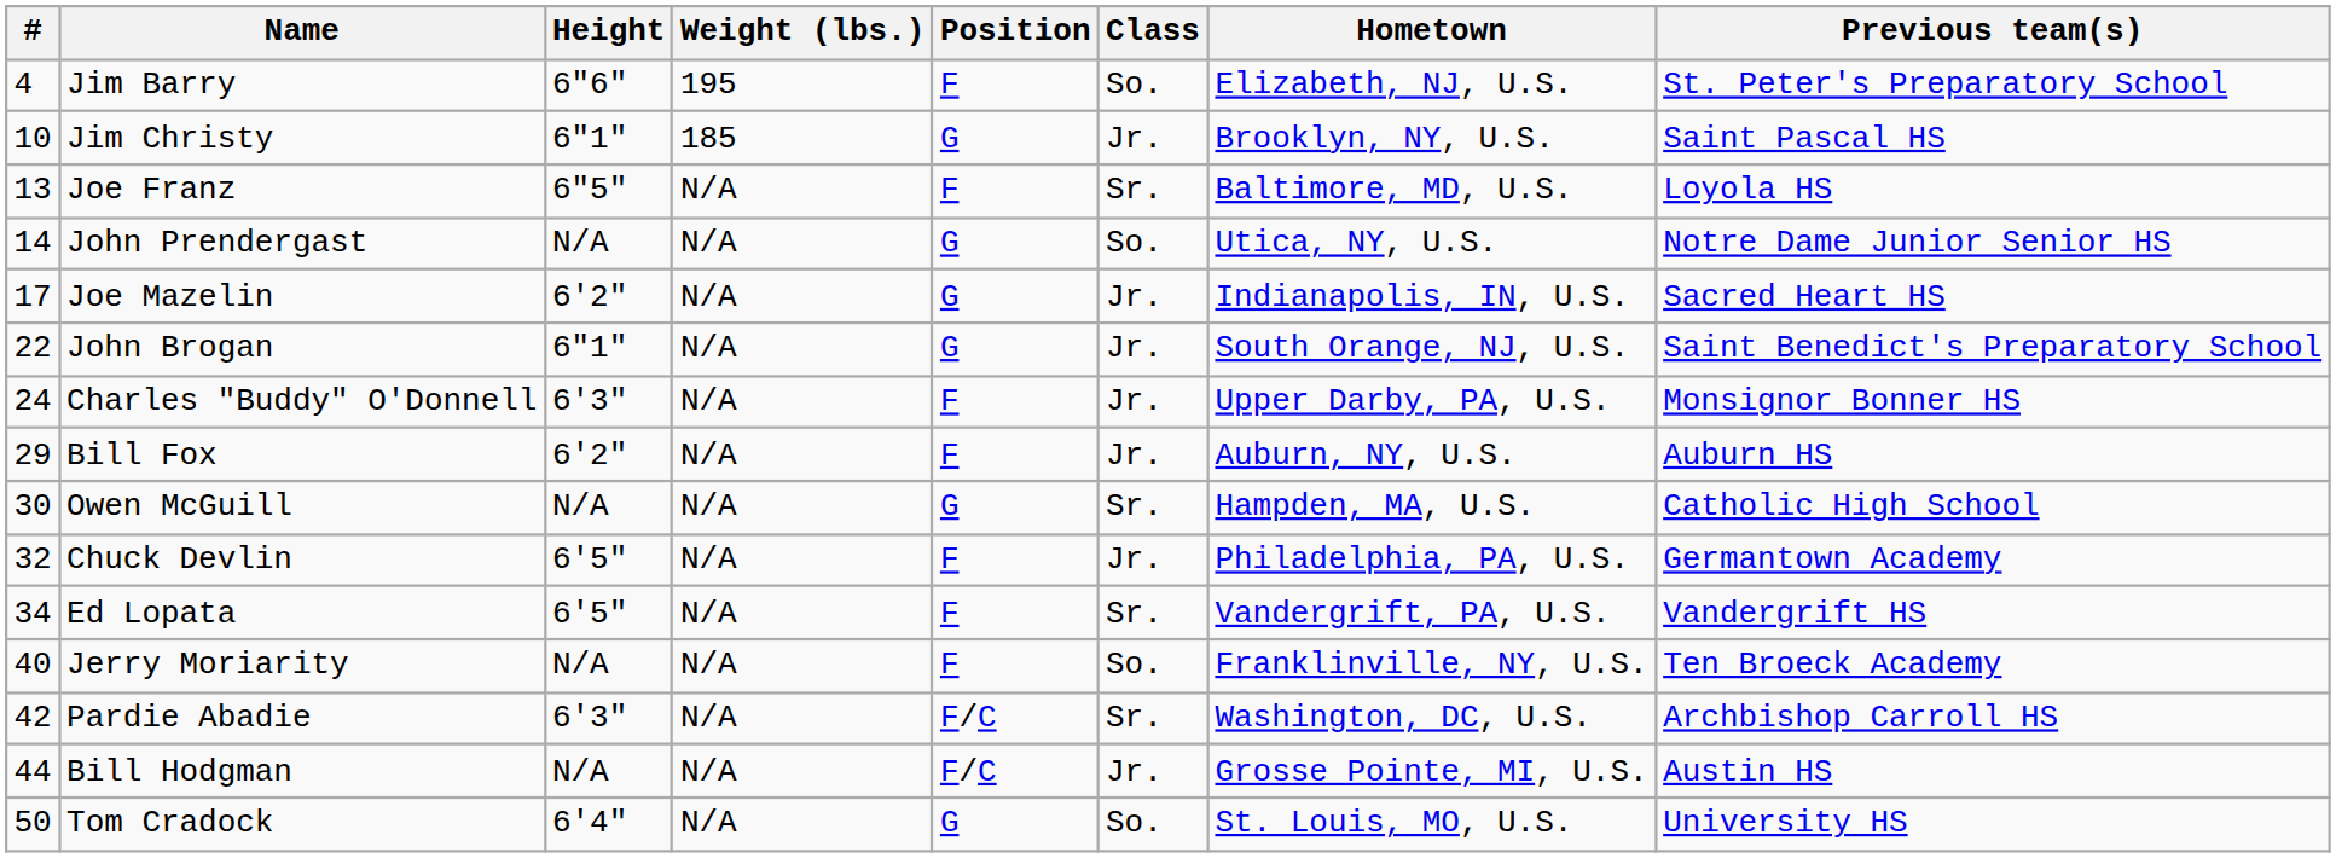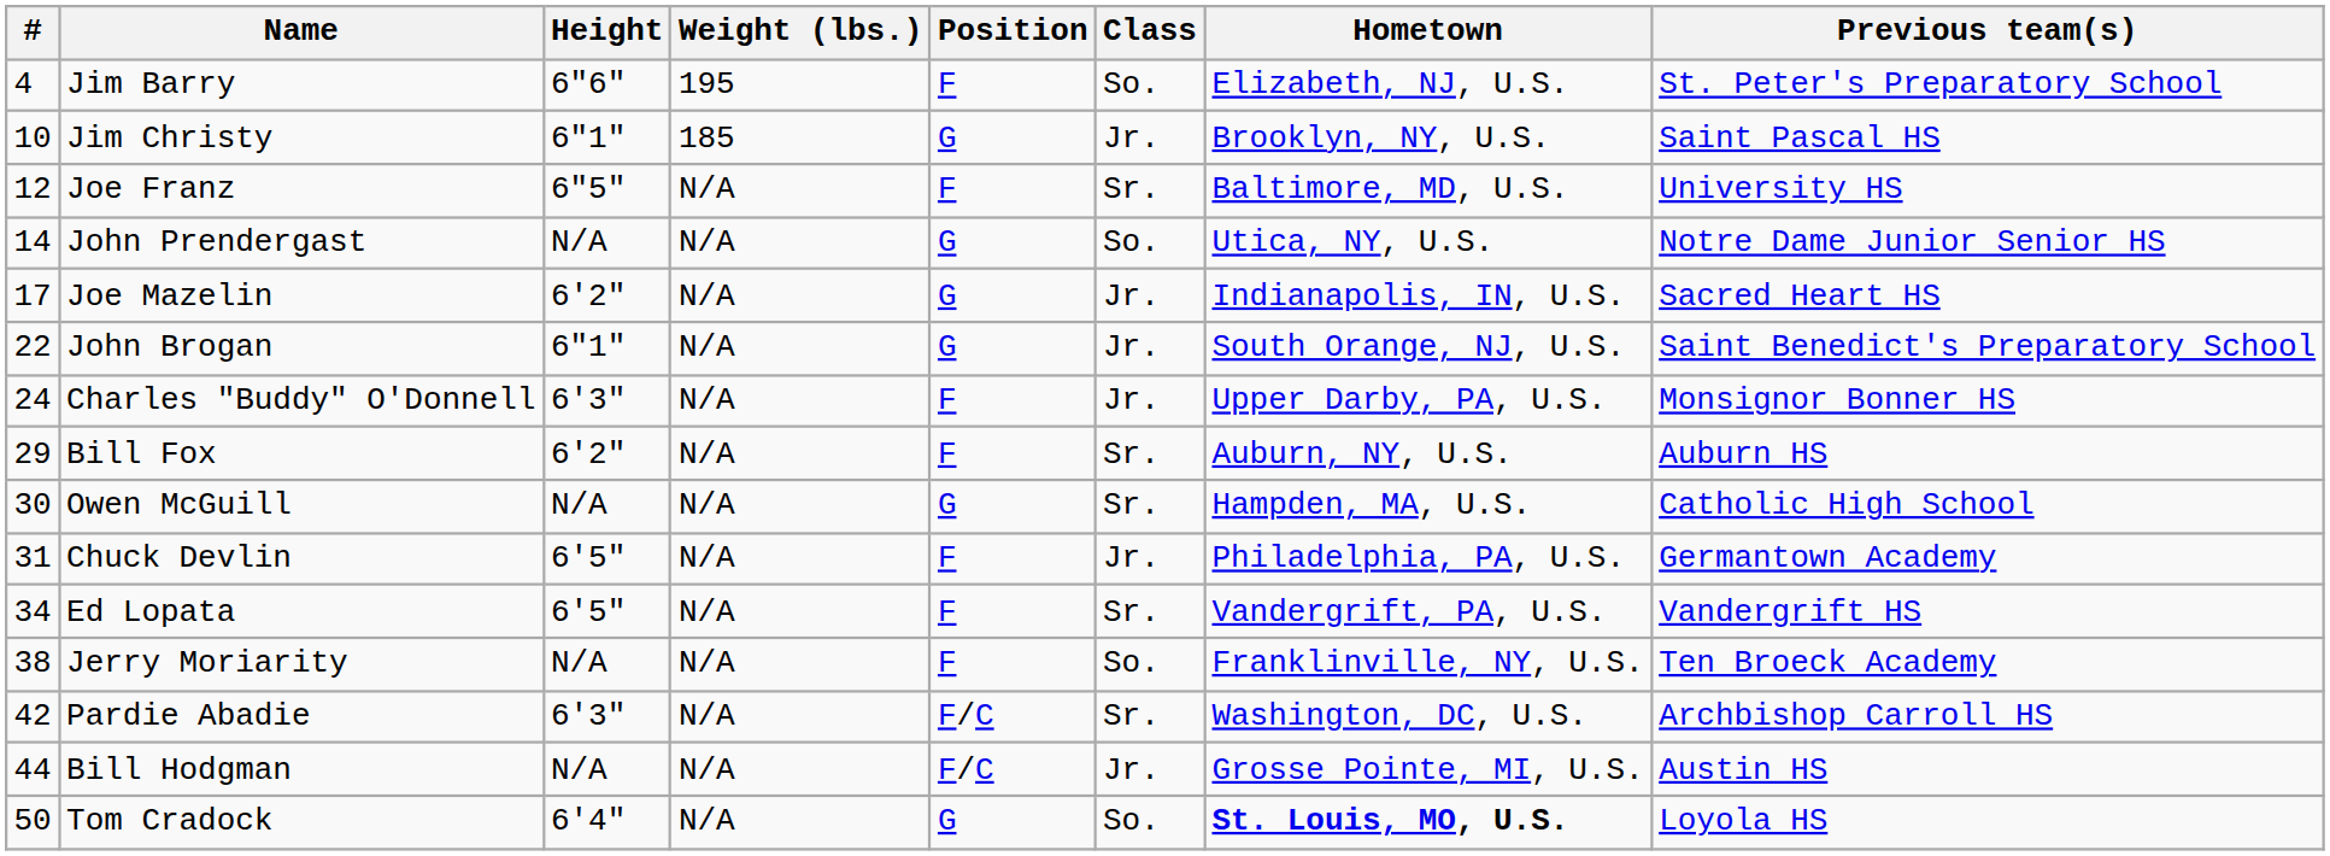 <table class="wikitable" style="font-size: 90%">
 <tr>
 <th>#</th>
 <th>Name</th>
 <th>Height</th>
 <th>Weight (lbs.)</th>
 <th>Position</th>
 <th>Class</th>
 <th>Hometown</th>
 <th>Previous team(s)</th>
 </tr>
 <tr>
 <td>4</td>
 <td>Jim Barry</td>
 <td>6"6"</td>
 <td>195</td>
 <td><a href='#'>F</a></td>
 <td>So.</td>
 <td><a href='#'>Elizabeth, NJ</a>, U.S.</td>
 <td><a href='#'>St. Peter's Preparatory School</a></td>
 </tr>
 <tr>
 <td>10</td>
 <td>Jim Christy</td>
 <td>6"1"</td>
 <td>185</td>
 <td><a href='#'>G</a></td>
 <td>Jr.</td>
 <td><a href='#'>Brooklyn, NY</a>, U.S.</td>
 <td><a href='#'>Saint Pascal HS</a></td>
 </tr>
 <tr>
-<td>13</td>
+<td>12</td>
 <td>Joe Franz</td>
 <td>6"5"</td>
 <td>N/A</td>
 <td><a href='#'>F</a></td>
 <td>Sr.</td>
 <td><a href='#'>Baltimore, MD</a>, U.S.</td>
-<td><a href='#'>Loyola HS</a></td>
+<td><a href='#'>University HS</a></td>
 </tr>
 <tr>
 <td>14</td>
 <td>John Prendergast</td>
 <td>N/A</td>
 <td>N/A</td>
 <td><a href='#'>G</a></td>
 <td>So.</td>
 <td><a href='#'>Utica, NY</a>, U.S.</td>
 <td><a href='#'>Notre Dame Junior Senior HS</a></td>
 </tr>
 <tr>
 <td>17</td>
 <td>Joe Mazelin</td>
 <td>6'2"</td>
 <td>N/A</td>
 <td><a href='#'>G</a></td>
 <td>Jr.</td>
 <td><a href='#'>Indianapolis, IN</a>, U.S.</td>
 <td><a href='#'>Sacred Heart HS</a></td>
 </tr>
 <tr>
 <td>22</td>
 <td>John Brogan</td>
 <td>6"1"</td>
 <td>N/A</td>
 <td><a href='#'>G</a></td>
 <td>Jr.</td>
 <td><a href='#'>South Orange, NJ</a>, U.S.</td>
 <td><a href='#'>Saint Benedict's Preparatory School</a></td>
 </tr>
 <tr>
 <td>24</td>
 <td>Charles "Buddy" O'Donnell</td>
 <td>6'3"</td>
 <td>N/A</td>
 <td><a href='#'>F</a></td>
 <td>Jr.</td>
 <td><a href='#'>Upper Darby, PA</a>, U.S.</td>
 <td><a href='#'>Monsignor Bonner HS</a></td>
 </tr>
 <tr>
 <td>29</td>
 <td>Bill Fox</td>
 <td>6'2"</td>
 <td>N/A</td>
 <td><a href='#'>F</a></td>
-<td>Jr.</td>
+<td>Sr.</td>
 <td><a href='#'>Auburn, NY</a>, U.S.</td>
 <td><a href='#'>Auburn HS</a></td>
 </tr>
 <tr>
 <td>30</td>
 <td>Owen McGuill</td>
 <td>N/A</td>
 <td>N/A</td>
 <td><a href='#'>G</a></td>
 <td>Sr.</td>
 <td><a href='#'>Hampden, MA</a>, U.S.</td>
 <td><a href='#'>Catholic High School</a></td>
 </tr>
 <tr>
-<td>32</td>
+<td>31</td>
 <td>Chuck Devlin</td>
 <td>6'5"</td>
 <td>N/A</td>
 <td><a href='#'>F</a></td>
 <td>Jr.</td>
 <td><a href='#'>Philadelphia, PA</a>, U.S.</td>
 <td><a href='#'>Germantown Academy</a></td>
 </tr>
 <tr>
 <td>34</td>
 <td>Ed Lopata</td>
 <td>6'5"</td>
 <td>N/A</td>
 <td><a href='#'>F</a></td>
 <td>Sr.</td>
 <td><a href='#'>Vandergrift, PA</a>, U.S.</td>
 <td><a href='#'>Vandergrift HS</a></td>
 </tr>
 <tr>
-<td>40</td>
+<td>38</td>
 <td>Jerry Moriarity</td>
 <td>N/A</td>
 <td>N/A</td>
 <td><a href='#'>F</a></td>
 <td>So.</td>
 <td><a href='#'>Franklinville, NY</a>, U.S.</td>
 <td><a href='#'>Ten Broeck Academy</a></td>
 </tr>
 <tr>
 <td>42</td>
 <td>Pardie Abadie</td>
 <td>6'3"</td>
 <td>N/A</td>
 <td><a href='#'>F</a>/<a href='#'>C</a></td>
 <td>Sr.</td>
 <td><a href='#'>Washington, DC</a>, U.S.</td>
 <td><a href='#'>Archbishop Carroll HS</a></td>
 </tr>
 <tr>
 <td>44</td>
 <td>Bill Hodgman</td>
 <td>N/A</td>
 <td>N/A</td>
 <td><a href='#'>F</a>/<a href='#'>C</a></td>
 <td>Jr.</td>
 <td><a href='#'>Grosse Pointe, MI</a>, U.S.</td>
 <td><a href='#'>Austin HS</a></td>
 </tr>
 <tr>
 <td>50</td>
 <td>Tom Cradock</td>
 <td>6'4"</td>
 <td>N/A</td>
 <td><a href='#'>G</a></td>
 <td>So.</td>
-<td><a href='#'>St. Louis, MO</a>, U.S.</td>
-<td><a href='#'>University HS</a></td>
+<td><strong><a href='#'>St. Louis, MO</a>, U.S.</strong></td>
+<td><a href='#'>Loyola HS</a></td>
 </tr>
 </table>
